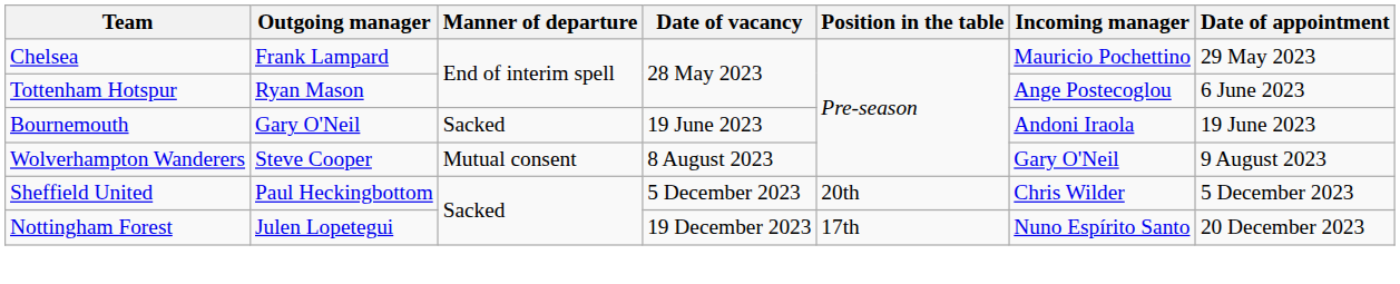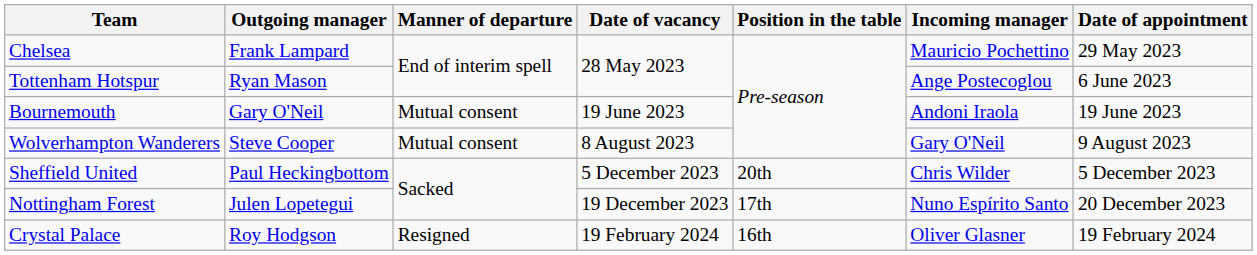 <table class="wikitable sortable">
 <tr>
 <th>Team</th>
 <th>Outgoing manager</th>
 <th>Manner of departure</th>
 <th>Date of vacancy</th>
 <th>Position in the table</th>
 <th>Incoming manager</th>
 <th>Date of appointment</th>
 </tr>
 <tr>
 <td><a href='#'>Chelsea</a></td>
 <td data-sort-value="Lampard, Frank"> <a href='#'>Frank Lampard</a></td>
 <td rowspan="2">End of interim spell</td>
 <td rowspan="2">28 May 2023</td>
 <td rowspan="4"><em>Pre-season</em></td>
 <td data-sort-value="Pochettino, Mauricio"> <a href='#'>Mauricio Pochettino</a></td>
 <td>29 May 2023</td>
 </tr>
 <tr>
 <td><a href='#'>Tottenham Hotspur</a></td>
 <td data-sort-value="Mason, Ryan"> <a href='#'>Ryan Mason</a></td>
 <td data-sort-value="Postecoglou, Ange"> <a href='#'>Ange Postecoglou</a></td>
 <td>6 June 2023</td>
 </tr>
 <tr>
 <td><a href='#'>Bournemouth</a></td>
 <td data-sort-value="O'Neil, Gary"> <a href='#'>Gary O'Neil</a></td>
-<td>Sacked</td>
+<td>Mutual consent</td>
 <td>19 June 2023</td>
 <td data-sort-value="Iraola, Andoni"> <a href='#'>Andoni Iraola</a></td>
 <td>19 June 2023</td>
 </tr>
 <tr>
 <td><a href='#'>Wolverhampton Wanderers</a></td>
 <td data-sort-value="Cooper, Steve"> <a href='#'>Steve Cooper</a></td>
 <td>Mutual consent</td>
 <td>8 August 2023</td>
 <td data-sort-value="O'Neil, Gary"> <a href='#'>Gary O'Neil</a></td>
 <td>9 August 2023</td>
 </tr>
 <tr>
 <td><a href='#'>Sheffield United</a></td>
 <td data-sort-value="Heckingbottom, Paul"> <a href='#'>Paul Heckingbottom</a></td>
 <td rowspan="2">Sacked</td>
 <td>5 December 2023</td>
 <td>20th</td>
 <td data-sort-value="Wilder, Chris"> <a href='#'>Chris Wilder</a></td>
 <td>5 December 2023</td>
 </tr>
 <tr>
 <td><a href='#'>Nottingham Forest</a></td>
 <td data-sort-value="Lopetegui, Julen"> <a href='#'>Julen Lopetegui</a></td>
 <td>19 December 2023</td>
 <td>17th</td>
 <td data-sort-value="Espírito Santo, Nuno"> <a href='#'>Nuno Espírito Santo</a></td>
 <td>20 December 2023</td>
 </tr>
+<tr>
+<td><a href='#'>Crystal Palace</a></td>
+<td data-sort-value="Hodgson, Roy"> <a href='#'>Roy Hodgson</a></td>
+<td>Resigned</td>
+<td>19 February 2024</td>
+<td>16th</td>
+<td data-sort-value="Glasner, Oliver"> <a href='#'>Oliver Glasner</a></td>
+<td>19 February 2024</td>
+</tr>
 </table>
